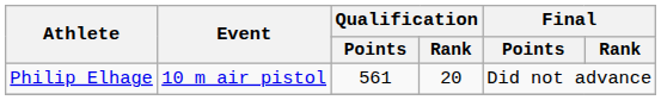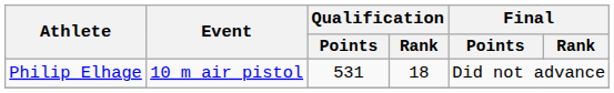 <table class=wikitable style=font-size:90%;text-align:center>
 <tr>
 <th rowspan=2>Athlete</th>
 <th rowspan=2>Event</th>
 <th colspan=2>Qualification</th>
 <th colspan=2>Final</th>
 </tr>
 <tr style=font-size:95%>
 <th>Points</th>
 <th>Rank</th>
 <th>Points</th>
 <th>Rank</th>
 </tr>
 <tr>
 <td align=left><a href='#'>Philip Elhage</a></td>
 <td align=left rowspan=2><a href='#'>10 m air pistol</a></td>
-<td>561</td>
-<td>20</td>
+<td>531</td>
+<td>18</td>
 <td colspan="2">Did not advance</td>
 </tr>
 <tr>
 </tr>
 </table>
